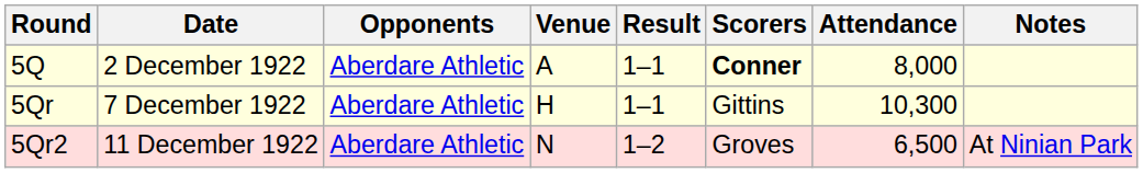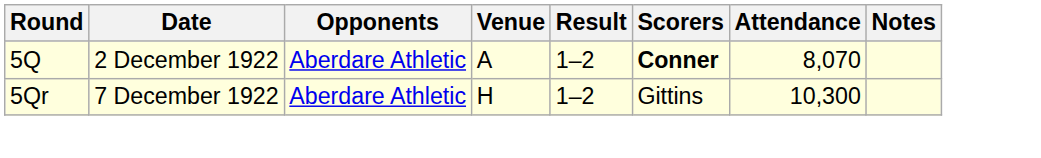 <table class="wikitable">
 <tr>
 <th>Round</th>
 <th>Date</th>
 <th>Opponents</th>
 <th>Venue</th>
 <th>Result</th>
 <th>Scorers</th>
 <th>Attendance</th>
 <th>Notes</th>
 </tr>
 <tr bgcolor="#ffffdd">
 <td>5Q</td>
 <td>2 December 1922</td>
 <td><a href='#'>Aberdare Athletic</a></td>
 <td>A</td>
-<td>1–1</td>
+<td>1–2</td>
 <td><strong>Conner</strong></td>
-<td align="right">8,000</td>
+<td align="right">8,070</td>
 <td></td>
 </tr>
 <tr bgcolor="#ffffdd">
 <td>5Qr</td>
 <td>7 December 1922</td>
 <td><a href='#'>Aberdare Athletic</a></td>
 <td>H</td>
-<td>1–1</td>
+<td>1–2</td>
 <td>Gittins</td>
 <td align="right">10,300</td>
 <td></td>
 </tr>
-<tr bgcolor="#ffdddd">
-<td>5Qr2</td>
-<td>11 December 1922</td>
-<td><a href='#'>Aberdare Athletic</a></td>
-<td>N</td>
-<td>1–2</td>
-<td>Groves</td>
-<td align="right">6,500</td>
-<td>At <a href='#'>Ninian Park</a></td>
-</tr>
 </table>
